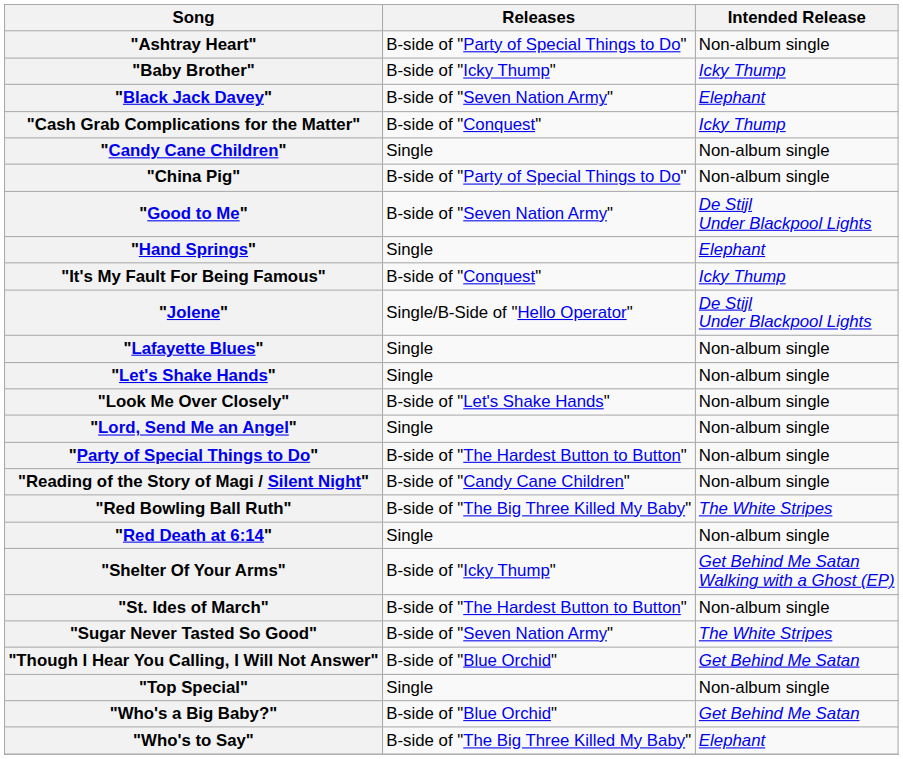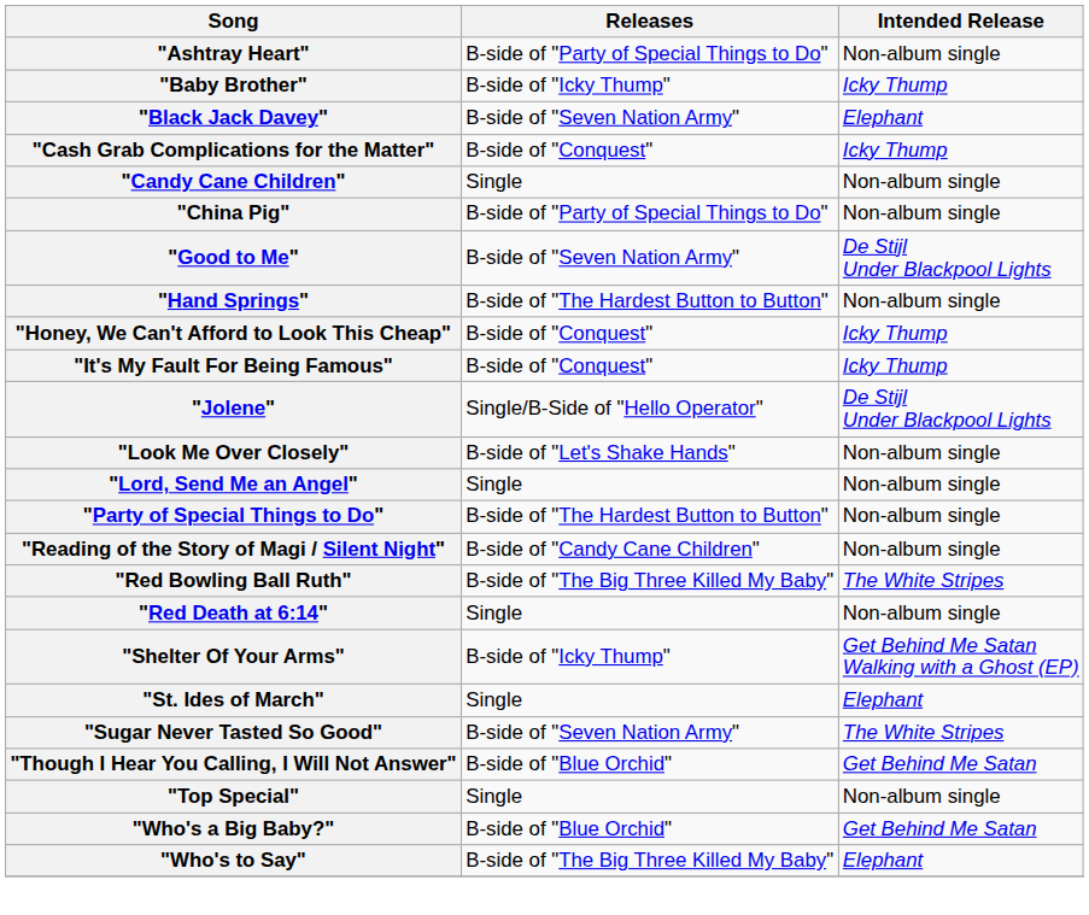 <table class="wikitable sortable plainrowheaders">
 <tr>
 <th scope="col">Song</th>
 <th scope="col">Releases</th>
 <th scope="col">Intended Release</th>
 </tr>
 <tr>
 <th scope="row">"Ashtray Heart"</th>
 <td>B-side of "<a href='#'>Party of Special Things to Do</a>"</td>
 <td>Non-album single</td>
 </tr>
 <tr>
 <th scope="row">"Baby Brother"</th>
 <td>B-side of "<a href='#'>Icky Thump</a>"</td>
 <td><em><a href='#'>Icky Thump</a></em></td>
 </tr>
 <tr>
 <th scope="row">"<a href='#'>Black Jack Davey</a>"</th>
 <td>B-side of "<a href='#'>Seven Nation Army</a>"</td>
 <td><em><a href='#'>Elephant</a></em></td>
 </tr>
 <tr>
 <th scope="row">"Cash Grab Complications for the Matter"</th>
 <td>B-side of "<a href='#'>Conquest</a>"</td>
 <td><em><a href='#'>Icky Thump</a></em></td>
 </tr>
 <tr>
 <th scope="row">"<a href='#'>Candy Cane Children</a>"</th>
 <td>Single</td>
 <td>Non-album single</td>
 </tr>
 <tr>
 <th scope="row">"China Pig"</th>
 <td>B-side of "<a href='#'>Party of Special Things to Do</a>"</td>
 <td>Non-album single</td>
 </tr>
 <tr>
 <th scope="row">"<a href='#'>Good to Me</a>"</th>
 <td>B-side of "<a href='#'>Seven Nation Army</a>"</td>
 <td><em><a href='#'>De Stijl</a></em><br><em><a href='#'>Under Blackpool Lights</a></em></td>
 </tr>
 <tr>
 <th scope="row">"<a href='#'>Hand Springs</a>"</th>
-<td>Single</td>
-<td><em><a href='#'>Elephant</a></em></td>
+<td>B-side of "<a href='#'>The Hardest Button to Button</a>"</td>
+<td>Non-album single</td>
+</tr>
+<tr>
+<th scope="row">"Honey, We Can't Afford to Look This Cheap"</th>
+<td>B-side of "<a href='#'>Conquest</a>"</td>
+<td><em><a href='#'>Icky Thump</a></em></td>
 </tr>
 <tr>
 <th scope="row">"It's My Fault For Being Famous"</th>
 <td>B-side of "<a href='#'>Conquest</a>"</td>
 <td><em><a href='#'>Icky Thump</a></em></td>
 </tr>
 <tr>
 <th scope="row">"<a href='#'>Jolene</a>"</th>
 <td>Single/B-Side of "<a href='#'>Hello Operator</a>"</td>
 <td><em><a href='#'>De Stijl</a></em><br><em><a href='#'>Under Blackpool Lights</a></em></td>
-</tr>
-<tr>
-<th scope="row">"<a href='#'>Lafayette Blues</a>"</th>
-<td>Single</td>
-<td>Non-album single</td>
-</tr>
-<tr>
-<th scope="row">"<a href='#'>Let's Shake Hands</a>"</th>
-<td>Single</td>
-<td>Non-album single</td>
 </tr>
 <tr>
 <th scope="row">"Look Me Over Closely"</th>
 <td>B-side of "<a href='#'>Let's Shake Hands</a>"</td>
 <td>Non-album single</td>
 </tr>
 <tr>
 <th scope="row">"<a href='#'>Lord, Send Me an Angel</a>"</th>
 <td>Single</td>
 <td>Non-album single</td>
 </tr>
 <tr>
 <th scope="row">"<a href='#'>Party of Special Things to Do</a>"</th>
 <td>B-side of "<a href='#'>The Hardest Button to Button</a>"</td>
 <td>Non-album single</td>
 </tr>
 <tr>
 <th scope="row">"Reading of the Story of Magi / <a href='#'>Silent Night</a>"</th>
 <td>B-side of "<a href='#'>Candy Cane Children</a>"</td>
 <td>Non-album single</td>
 </tr>
 <tr>
 <th scope="row">"Red Bowling Ball Ruth"</th>
 <td>B-side of "<a href='#'>The Big Three Killed My Baby</a>"</td>
 <td><em><a href='#'>The White Stripes</a></em></td>
 </tr>
 <tr>
 <th scope="row">"<a href='#'>Red Death at 6:14</a>"</th>
 <td>Single</td>
 <td>Non-album single</td>
 </tr>
 <tr>
 <th scope="row">"Shelter Of Your Arms"</th>
 <td>B-side of "<a href='#'>Icky Thump</a>"</td>
 <td><em><a href='#'>Get Behind Me Satan</a></em><br><em><a href='#'>Walking with a Ghost (EP)</a></em></td>
 </tr>
 <tr>
 <th scope="row">"St. Ides of March"</th>
-<td>B-side of "<a href='#'>The Hardest Button to Button</a>"</td>
-<td>Non-album single</td>
+<td>Single</td>
+<td><em><a href='#'>Elephant</a></em></td>
 </tr>
 <tr>
 <th scope="row">"Sugar Never Tasted So Good"</th>
 <td>B-side of "<a href='#'>Seven Nation Army</a>"</td>
 <td><em><a href='#'>The White Stripes</a></em></td>
 </tr>
 <tr>
 <th scope="row">"Though I Hear You Calling, I Will Not Answer"</th>
 <td>B-side of "<a href='#'>Blue Orchid</a>"</td>
 <td><em><a href='#'>Get Behind Me Satan</a></em></td>
 </tr>
 <tr>
 <th scope="row">"Top Special"</th>
 <td>Single</td>
 <td>Non-album single</td>
 </tr>
 <tr>
 <th scope="row">"Who's a Big Baby?"</th>
 <td>B-side of "<a href='#'>Blue Orchid</a>"</td>
 <td><em><a href='#'>Get Behind Me Satan</a></em></td>
 </tr>
 <tr>
 <th scope="row">"Who's to Say"</th>
 <td>B-side of "<a href='#'>The Big Three Killed My Baby</a>"</td>
 <td><em><a href='#'>Elephant</a></em></td>
 </tr>
 <tr>
 </tr>
 </table>
